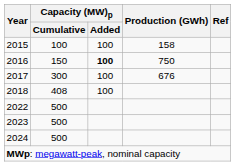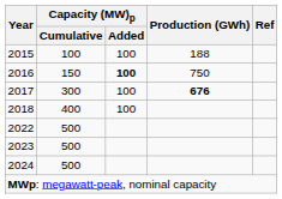 <table class="wikitable" style="text-align: center;">
 <tr>
 <th rowspan=2>Year</th>
 <th colspan=2>Capacity (MW)<sub>p</sub></th>
 <th rowspan=2>Production (GWh)</th>
 <th rowspan=2>Ref</th>
 </tr>
 <tr>
 <th>Cumulative</th>
 <th>Added</th>
 </tr>
 <tr>
 <td>2015</td>
 <td>100</td>
 <td>100</td>
-<td>158</td>
+<td>188</td>
 <td></td>
 </tr>
 <tr>
 <td>2016</td>
 <td>150</td>
 <td><strong>100</strong></td>
 <td>750</td>
 <td></td>
 </tr>
 <tr>
 <td>2017</td>
 <td>300</td>
 <td>100</td>
-<td>676</td>
+<td><strong>676</strong></td>
 <td></td>
 </tr>
 <tr>
 <td>2018</td>
-<td>408</td>
+<td>400</td>
 <td>100</td>
 <td></td>
 <td></td>
 </tr>
 <tr>
 <td>2022</td>
 <td>500</td>
 <td></td>
 <td></td>
 <td></td>
 </tr>
 <tr>
 <td>2023</td>
 <td>500</td>
 <td></td>
 <td></td>
 <td></td>
 </tr>
 <tr>
 <td>2024</td>
 <td>500</td>
 <td></td>
 <td></td>
 <td></td>
 </tr>
 <tr align=left>
 <td colspan=5><strong>MWp</strong>: <a href='#'>megawatt-peak</a>, nominal capacity</td>
 </tr>
 </table>
